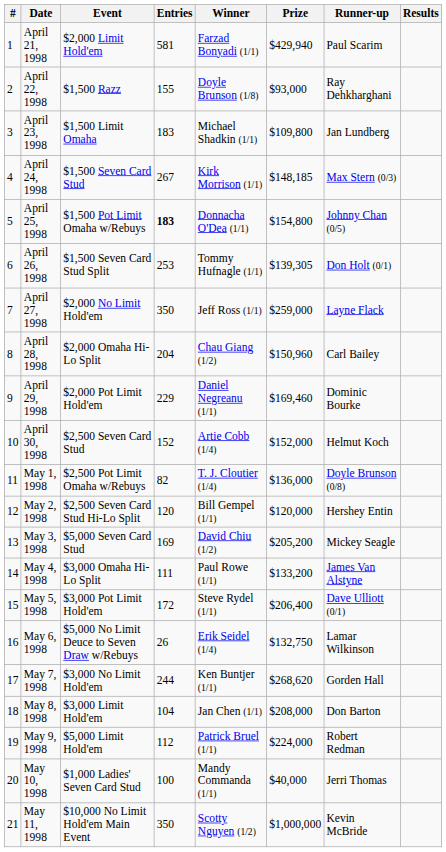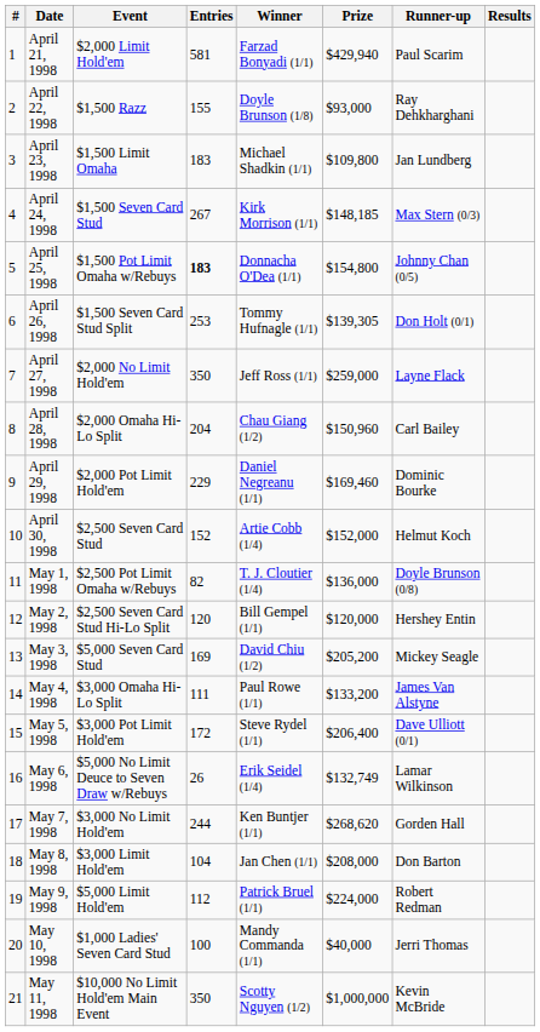 <table class="wikitable sortable">
 <tr>
 <th>#</th>
 <th>Date</th>
 <th bgcolor="#FFEBAD">Event</th>
 <th>Entries</th>
 <th bgcolor="#FFEBAD">Winner</th>
 <th bgcolor="#FFEBAD">Prize</th>
 <th bgcolor="#FFEBAD">Runner-up</th>
 <th>Results</th>
 </tr>
 <tr>
 <td>1</td>
 <td>April 21, 1998</td>
 <td>$2,000 <a href='#'>Limit</a> <a href='#'>Hold'em</a></td>
 <td>581</td>
 <td><a href='#'>Farzad Bonyadi</a> <small>(1/1)</small></td>
 <td>$429,940</td>
 <td>Paul Scarim</td>
 <td></td>
 </tr>
 <tr>
 <td>2</td>
 <td>April 22, 1998</td>
 <td>$1,500 <a href='#'>Razz</a></td>
 <td>155</td>
 <td><a href='#'>Doyle Brunson</a> <small>(1/8)</small></td>
 <td>$93,000</td>
 <td>Ray Dehkharghani</td>
 <td></td>
 </tr>
 <tr>
 <td>3</td>
 <td>April 23, 1998</td>
 <td>$1,500 Limit <a href='#'>Omaha</a></td>
 <td>183</td>
 <td>Michael Shadkin <small>(1/1)</small></td>
 <td>$109,800</td>
 <td>Jan Lundberg</td>
 <td></td>
 </tr>
 <tr>
 <td>4</td>
 <td>April 24, 1998</td>
 <td>$1,500 <a href='#'>Seven Card Stud</a></td>
 <td>267</td>
 <td><a href='#'>Kirk Morrison</a> <small>(1/1)</small></td>
 <td>$148,185</td>
 <td><a href='#'>Max Stern</a> <small>(0/3)</small></td>
 <td></td>
 </tr>
 <tr>
 <td>5</td>
 <td>April 25, 1998</td>
 <td>$1,500 <a href='#'>Pot Limit</a> Omaha w/Rebuys</td>
 <td><strong>183</strong></td>
 <td><a href='#'>Donnacha O'Dea</a> <small>(1/1)</small></td>
 <td>$154,800</td>
 <td><a href='#'>Johnny Chan</a> <small>(0/5)</small></td>
 <td></td>
 </tr>
 <tr>
 <td>6</td>
 <td>April 26, 1998</td>
 <td>$1,500 Seven Card Stud Split</td>
 <td>253</td>
 <td>Tommy Hufnagle <small>(1/1)</small></td>
 <td>$139,305</td>
 <td><a href='#'>Don Holt</a> <small>(0/1)</small></td>
 <td></td>
 </tr>
 <tr>
 <td>7</td>
 <td>April 27, 1998</td>
 <td>$2,000 <a href='#'>No Limit</a> Hold'em</td>
 <td>350</td>
 <td>Jeff Ross <small>(1/1)</small></td>
 <td>$259,000</td>
 <td><a href='#'>Layne Flack</a></td>
 <td></td>
 </tr>
 <tr>
 <td>8</td>
 <td>April 28, 1998</td>
 <td>$2,000 Omaha Hi-Lo Split</td>
 <td>204</td>
 <td><a href='#'>Chau Giang</a> <small>(1/2)</small></td>
 <td>$150,960</td>
 <td>Carl Bailey</td>
 <td></td>
 </tr>
 <tr>
 <td>9</td>
 <td>April 29, 1998</td>
 <td>$2,000 Pot Limit Hold'em</td>
 <td>229</td>
 <td><a href='#'>Daniel Negreanu</a> <small>(1/1)</small></td>
 <td>$169,460</td>
 <td>Dominic Bourke</td>
 <td></td>
 </tr>
 <tr>
 <td>10</td>
 <td>April 30, 1998</td>
 <td>$2,500 Seven Card Stud</td>
 <td>152</td>
 <td><a href='#'>Artie Cobb</a> <small>(1/4)</small></td>
 <td>$152,000</td>
 <td>Helmut Koch</td>
 <td></td>
 </tr>
 <tr>
 <td>11</td>
 <td>May 1, 1998</td>
 <td>$2,500 Pot Limit Omaha w/Rebuys</td>
 <td>82</td>
 <td><a href='#'>T. J. Cloutier</a> <small>(1/4)</small></td>
 <td>$136,000</td>
 <td><a href='#'>Doyle Brunson</a> <small>(0/8)</small></td>
 <td></td>
 </tr>
 <tr>
 <td>12</td>
 <td>May 2, 1998</td>
 <td>$2,500 Seven Card Stud Hi-Lo Split</td>
 <td>120</td>
 <td>Bill Gempel <small>(1/1)</small></td>
 <td>$120,000</td>
 <td>Hershey Entin</td>
 <td></td>
 </tr>
 <tr>
 <td>13</td>
 <td>May 3, 1998</td>
 <td>$5,000 Seven Card Stud</td>
 <td>169</td>
 <td><a href='#'>David Chiu</a> <small>(1/2)</small></td>
 <td>$205,200</td>
 <td>Mickey Seagle</td>
 <td></td>
 </tr>
 <tr>
 <td>14</td>
 <td>May 4, 1998</td>
 <td>$3,000 Omaha Hi-Lo Split</td>
 <td>111</td>
 <td>Paul Rowe <small>(1/1)</small></td>
 <td>$133,200</td>
 <td><a href='#'>James Van Alstyne</a></td>
 <td></td>
 </tr>
 <tr>
 <td>15</td>
 <td>May 5, 1998</td>
 <td>$3,000 Pot Limit Hold'em</td>
 <td>172</td>
 <td>Steve Rydel <small>(1/1)</small></td>
 <td>$206,400</td>
 <td><a href='#'>Dave Ulliott</a> <small>(0/1)</small></td>
 <td></td>
 </tr>
 <tr>
 <td>16</td>
 <td>May 6, 1998</td>
 <td>$5,000 No Limit Deuce to Seven <a href='#'>Draw</a> w/Rebuys</td>
 <td>26</td>
 <td><a href='#'>Erik Seidel</a> <small>(1/4)</small></td>
-<td>$132,750</td>
+<td>$132,749</td>
 <td>Lamar Wilkinson</td>
 <td></td>
 </tr>
 <tr>
 <td>17</td>
 <td>May 7, 1998</td>
 <td>$3,000 No Limit Hold'em</td>
 <td>244</td>
 <td>Ken Buntjer <small>(1/1)</small></td>
 <td>$268,620</td>
 <td>Gorden Hall</td>
 <td></td>
 </tr>
 <tr>
 <td>18</td>
 <td>May 8, 1998</td>
 <td>$3,000 Limit Hold'em</td>
 <td>104</td>
 <td>Jan Chen <small>(1/1)</small></td>
 <td>$208,000</td>
 <td>Don Barton</td>
 <td></td>
 </tr>
 <tr>
 <td>19</td>
 <td>May 9, 1998</td>
 <td>$5,000 Limit Hold'em</td>
 <td>112</td>
 <td><a href='#'>Patrick Bruel</a> <small>(1/1)</small></td>
 <td>$224,000</td>
 <td>Robert Redman</td>
 <td></td>
 </tr>
 <tr>
 <td>20</td>
 <td>May 10, 1998</td>
 <td>$1,000 Ladies' Seven Card Stud</td>
 <td>100</td>
 <td>Mandy Commanda <small>(1/1)</small></td>
 <td>$40,000</td>
 <td>Jerri Thomas</td>
 <td></td>
 </tr>
 <tr>
 <td>21</td>
 <td>May 11, 1998</td>
 <td>$10,000 No Limit Hold'em Main Event</td>
 <td>350</td>
 <td><a href='#'>Scotty Nguyen</a> <small>(1/2)</small></td>
 <td>$1,000,000</td>
 <td>Kevin McBride</td>
 <td></td>
 </tr>
 </table>
